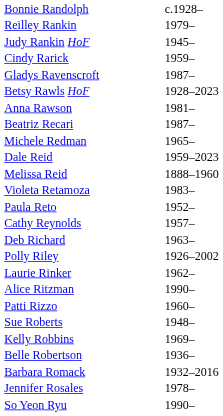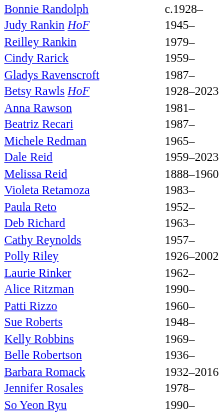 <table>
 <tr>
 <td style="width:210px"> <a href='#'>Bonnie Randolph</a></td>
 <td>c.1928–</td>
 </tr>
 <tr>
+<td> <a href='#'>Judy Rankin</a> <em><a href='#'><span>HoF</span></a></em></td>
+<td>1945–</td>
+</tr>
+<tr>
 <td> <a href='#'>Reilley Rankin</a></td>
 <td>1979–</td>
-</tr>
-<tr>
-<td> <a href='#'>Judy Rankin</a> <em><a href='#'><span>HoF</span></a></em></td>
-<td>1945–</td>
 </tr>
 <tr>
 <td> <a href='#'>Cindy Rarick</a></td>
 <td>1959–</td>
 </tr>
 <tr>
 <td> <a href='#'>Gladys Ravenscroft</a></td>
 <td>1987–</td>
 </tr>
 <tr>
 <td> <a href='#'>Betsy Rawls</a> <em><a href='#'><span>HoF</span></a></em></td>
 <td>1928–2023</td>
 </tr>
 <tr>
 <td> <a href='#'>Anna Rawson</a></td>
 <td>1981–</td>
 </tr>
 <tr>
 <td> <a href='#'>Beatriz Recari</a></td>
 <td>1987–</td>
 </tr>
 <tr>
 <td> <a href='#'>Michele Redman</a></td>
 <td>1965–</td>
 </tr>
 <tr>
 <td> <a href='#'>Dale Reid</a></td>
 <td>1959–2023</td>
 </tr>
 <tr>
 <td> <a href='#'>Melissa Reid</a></td>
 <td>1888–1960</td>
 </tr>
 <tr>
 <td> <a href='#'>Violeta Retamoza</a></td>
 <td>1983–</td>
 </tr>
 <tr>
 <td> <a href='#'>Paula Reto</a></td>
 <td>1952–</td>
 </tr>
 <tr>
+<td> <a href='#'>Deb Richard</a></td>
+<td>1963–</td>
+</tr>
+<tr>
 <td> <a href='#'>Cathy Reynolds</a></td>
 <td>1957–</td>
-</tr>
-<tr>
-<td> <a href='#'>Deb Richard</a></td>
-<td>1963–</td>
 </tr>
 <tr>
 <td> <a href='#'>Polly Riley</a></td>
 <td>1926–2002</td>
 </tr>
 <tr>
 <td> <a href='#'>Laurie Rinker</a></td>
 <td>1962–</td>
 </tr>
 <tr>
 <td> <a href='#'>Alice Ritzman</a></td>
 <td>1990–</td>
 </tr>
 <tr>
 <td> <a href='#'>Patti Rizzo</a></td>
 <td>1960–</td>
 </tr>
 <tr>
 <td> <a href='#'>Sue Roberts</a></td>
 <td>1948–</td>
 </tr>
 <tr>
 <td> <a href='#'>Kelly Robbins</a></td>
 <td>1969–</td>
 </tr>
 <tr>
 <td> <a href='#'>Belle Robertson</a></td>
 <td>1936–</td>
 </tr>
 <tr>
 <td> <a href='#'>Barbara Romack</a></td>
 <td>1932–2016</td>
 </tr>
 <tr>
 <td> <a href='#'>Jennifer Rosales</a></td>
 <td>1978–</td>
 </tr>
 <tr>
 <td> <a href='#'>So Yeon Ryu</a></td>
 <td>1990–</td>
 </tr>
 </table>
